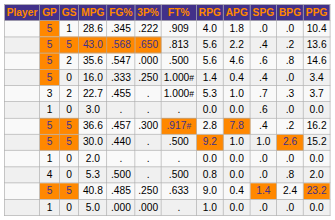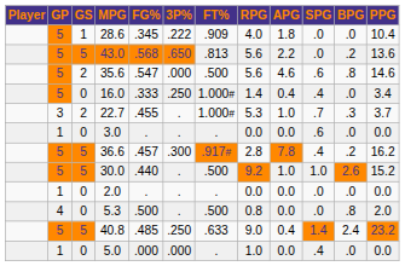 <table class="wikitable sortable" style="text-align:right;">
 <tr>
 <th style="background:#423189; color:#FF8800">Player</th>
 <th style="background:#423189; color:#FF8800">GP</th>
 <th style="background:#423189; color:#FF8800">GS</th>
 <th style="background:#423189; color:#FF8800">MPG</th>
 <th style="background:#423189; color:#FF8800">FG%</th>
 <th style="background:#423189; color:#FF8800">3P%</th>
 <th style="background:#423189; color:#FF8800">FT%</th>
 <th style="background:#423189; color:#FF8800">RPG</th>
 <th style="background:#423189; color:#FF8800">APG</th>
 <th style="background:#423189; color:#FF8800">SPG</th>
 <th style="background:#423189; color:#FF8800">BPG</th>
 <th style="background:#423189; color:#FF8800">PPG</th>
 </tr>
 <tr align="center" bgcolor="">
 <td></td>
 <td style="background:#FF8800;color:#423189;">5</td>
 <td>1</td>
 <td>28.6</td>
 <td>.345</td>
 <td>.222</td>
 <td>.909</td>
 <td>4.0</td>
 <td>1.8</td>
 <td>.0</td>
 <td>.0</td>
 <td>10.4</td>
 </tr>
 <tr align="center" bgcolor="#f0f0f0">
 <td></td>
 <td style="background:#FF8800;color:#423189;">5</td>
 <td style="background:#FF8800;color:#423189;">5</td>
 <td style="background:#FF8800;color:#423189;">43.0</td>
 <td style="background:#FF8800;color:#423189;">.568</td>
 <td style="background:#FF8800;color:#423189;">.650</td>
 <td>.813</td>
 <td>5.6</td>
 <td>2.2</td>
-<td>.4</td>
+<td>.0</td>
 <td>.2</td>
 <td>13.6</td>
 </tr>
 <tr align="center" bgcolor="">
 <td></td>
 <td style="background:#FF8800;color:#423189;">5</td>
 <td>2</td>
 <td>35.6</td>
 <td>.547</td>
 <td>.000</td>
 <td>.500</td>
 <td>5.6</td>
 <td>4.6</td>
 <td>.6</td>
 <td>.8</td>
 <td>14.6</td>
 </tr>
 <tr align="center" bgcolor="#f0f0f0">
 <td></td>
 <td style="background:#FF8800;color:#423189;">5</td>
 <td>0</td>
 <td>16.0</td>
 <td>.333</td>
 <td>.250</td>
 <td>1.000<small>#</small></td>
 <td>1.4</td>
 <td>0.4</td>
 <td>.4</td>
 <td>.0</td>
 <td>3.4</td>
 </tr>
 <tr align="center" bgcolor="">
 <td></td>
 <td>3</td>
 <td>2</td>
 <td>22.7</td>
 <td>.455</td>
 <td>.</td>
 <td>1.000<small>#</small></td>
 <td>5.3</td>
 <td>1.0</td>
 <td>.7</td>
 <td>.3</td>
 <td>3.7</td>
 </tr>
 <tr align="center" bgcolor="#f0f0f0">
 <td></td>
 <td>1</td>
 <td>0</td>
 <td>3.0</td>
 <td>.</td>
 <td>.</td>
 <td>.</td>
 <td>0.0</td>
 <td>0.0</td>
 <td>.6</td>
 <td>.0</td>
 <td>0.0</td>
 </tr>
 <tr align="center" bgcolor="">
 <td></td>
 <td style="background:#FF8800;color:#423189;">5</td>
 <td style="background:#FF8800;color:#423189;">5</td>
 <td>36.6</td>
 <td>.457</td>
 <td>.300</td>
 <td style="background:#FF8800;color:#423189;">.917<small>#</small></td>
 <td>2.8</td>
 <td style="background:#FF8800;color:#423189;">7.8</td>
 <td>.4</td>
 <td>.2</td>
 <td>16.2</td>
 </tr>
 <tr align="center" bgcolor="#f0f0f0">
 <td></td>
 <td style="background:#FF8800;color:#423189;">5</td>
 <td style="background:#FF8800;color:#423189;">5</td>
 <td>30.0</td>
 <td>.440</td>
 <td>.</td>
 <td>.500</td>
 <td style="background:#FF8800;color:#423189;">9.2</td>
 <td>1.0</td>
 <td>1.0</td>
 <td style="background:#FF8800;color:#423189;">2.6</td>
 <td>15.2</td>
 </tr>
 <tr align="center" bgcolor="">
 <td></td>
 <td>1</td>
 <td>0</td>
 <td>2.0</td>
 <td>.</td>
 <td>.</td>
 <td>.</td>
 <td>0.0</td>
 <td>0.0</td>
 <td>.0</td>
 <td>.0</td>
 <td>0.0</td>
 </tr>
 <tr align="center" bgcolor="#f0f0f0">
 <td></td>
 <td>4</td>
 <td>0</td>
 <td>5.3</td>
 <td>.500</td>
 <td>.</td>
 <td>.500</td>
 <td>0.8</td>
 <td>0.0</td>
 <td>.0</td>
 <td>.8</td>
 <td>2.0</td>
 </tr>
 <tr align="center" bgcolor="">
 <td></td>
 <td style="background:#FF8800;color:#423189;">5</td>
 <td style="background:#FF8800;color:#423189;">5</td>
 <td>40.8</td>
 <td>.485</td>
 <td>.250</td>
 <td>.633</td>
 <td>9.0</td>
 <td>0.4</td>
 <td style="background:#FF8800;color:#423189;">1.4</td>
 <td>2.4</td>
 <td style="background:#FF8800;color:#423189;">23.2</td>
 </tr>
 <tr align="center" bgcolor="#f0f0f0">
 <td></td>
 <td>1</td>
 <td>0</td>
 <td>5.0</td>
 <td>.000</td>
 <td>.000</td>
 <td>.</td>
 <td>1.0</td>
 <td>0.0</td>
-<td>.0</td>
+<td>.4</td>
 <td>.0</td>
 <td>0.0</td>
 </tr>
 </table>
